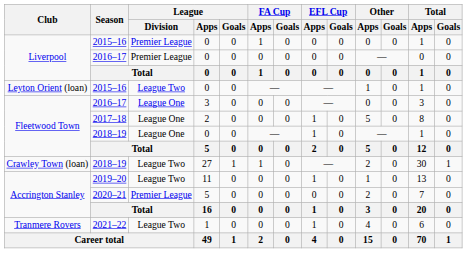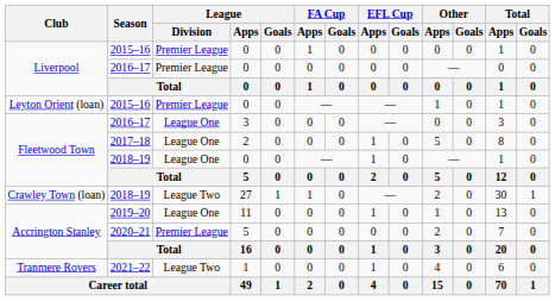 <table class=wikitable style=text-align:center>
 <tr>
 <th rowspan=2>Club</th>
 <th rowspan=2>Season</th>
 <th colspan=3>League</th>
 <th colspan=2><a href='#'>FA Cup</a></th>
 <th colspan=2><a href='#'>EFL Cup</a></th>
 <th colspan=2>Other</th>
 <th colspan=2>Total</th>
 </tr>
 <tr>
 <th>Division</th>
 <th>Apps</th>
 <th>Goals</th>
 <th>Apps</th>
 <th>Goals</th>
 <th>Apps</th>
 <th>Goals</th>
 <th>Apps</th>
 <th>Goals</th>
 <th>Apps</th>
 <th>Goals</th>
 </tr>
 <tr>
 <td rowspan=3><a href='#'>Liverpool</a></td>
 <td><a href='#'>2015–16</a></td>
 <td><a href='#'>Premier League</a></td>
 <td>0</td>
 <td>0</td>
 <td>1</td>
 <td>0</td>
 <td>0</td>
 <td>0</td>
 <td>0</td>
 <td>0</td>
 <td>1</td>
 <td>0</td>
 </tr>
 <tr>
 <td><a href='#'>2016–17</a></td>
 <td>Premier League</td>
 <td>0</td>
 <td>0</td>
 <td>0</td>
 <td>0</td>
 <td>0</td>
 <td>0</td>
 <td colspan=2>—</td>
 <td>0</td>
 <td>0</td>
 </tr>
 <tr>
 <th colspan=2>Total</th>
 <th>0</th>
 <th>0</th>
 <th>1</th>
 <th>0</th>
 <th>0</th>
 <th>0</th>
 <th>0</th>
 <th>0</th>
 <th>1</th>
 <th>0</th>
 </tr>
 <tr>
 <td><a href='#'>Leyton Orient</a> (loan)</td>
 <td><a href='#'>2015–16</a></td>
-<td><a href='#'>League Two</a></td>
+<td><a href='#'>Premier League</a></td>
 <td>0</td>
 <td>0</td>
 <td colspan=2>—</td>
 <td colspan=2>—</td>
 <td>1</td>
 <td>0</td>
 <td>1</td>
 <td>0</td>
 </tr>
 <tr>
 <td rowspan=4><a href='#'>Fleetwood Town</a></td>
 <td><a href='#'>2016–17</a></td>
 <td><a href='#'>League One</a></td>
 <td>3</td>
 <td>0</td>
 <td>0</td>
 <td>0</td>
 <td colspan=2>—</td>
 <td>0</td>
 <td>0</td>
 <td>3</td>
 <td>0</td>
 </tr>
 <tr>
 <td><a href='#'>2017–18</a></td>
 <td>League One</td>
 <td>2</td>
 <td>0</td>
 <td>0</td>
 <td>0</td>
 <td>1</td>
 <td>0</td>
 <td>5</td>
 <td>0</td>
 <td>8</td>
 <td>0</td>
 </tr>
 <tr>
 <td><a href='#'>2018–19</a></td>
 <td>League One</td>
 <td>0</td>
 <td>0</td>
 <td colspan=2>—</td>
 <td>1</td>
 <td>0</td>
 <td colspan=2>—</td>
 <td>1</td>
 <td>0</td>
 </tr>
 <tr>
 <th colspan=2>Total</th>
 <th>5</th>
 <th>0</th>
 <th>0</th>
 <th>0</th>
 <th>2</th>
 <th>0</th>
 <th>5</th>
 <th>0</th>
 <th>12</th>
 <th>0</th>
 </tr>
 <tr>
 <td><a href='#'>Crawley Town</a> (loan)</td>
 <td><a href='#'>2018–19</a></td>
 <td>League Two</td>
 <td>27</td>
 <td>1</td>
 <td>1</td>
 <td>0</td>
 <td colspan=2>—</td>
 <td>2</td>
 <td>0</td>
 <td>30</td>
 <td>1</td>
 </tr>
 <tr>
 <td rowspan=3><a href='#'>Accrington Stanley</a></td>
 <td><a href='#'>2019–20</a></td>
-<td>League Two</td>
+<td>League One</td>
 <td>11</td>
 <td>0</td>
 <td>0</td>
 <td>0</td>
 <td>1</td>
 <td>0</td>
 <td>1</td>
 <td>0</td>
 <td>13</td>
 <td>0</td>
 </tr>
 <tr>
 <td><a href='#'>2020–21</a></td>
 <td><a href='#'>Premier League</a></td>
 <td>5</td>
 <td>0</td>
 <td>0</td>
 <td>0</td>
 <td>0</td>
 <td>0</td>
 <td>2</td>
 <td>0</td>
 <td>7</td>
 <td>0</td>
 </tr>
 <tr>
 <th colspan=2>Total</th>
 <th>16</th>
 <th>0</th>
 <th>0</th>
 <th>0</th>
 <th>1</th>
 <th>0</th>
 <th>3</th>
 <th>0</th>
 <th>20</th>
 <th>0</th>
 </tr>
 <tr>
 <td><a href='#'>Tranmere Rovers</a></td>
 <td><a href='#'>2021–22</a></td>
 <td>League Two</td>
 <td>1</td>
 <td>0</td>
 <td>0</td>
 <td>0</td>
 <td>1</td>
 <td>0</td>
 <td>4</td>
 <td>0</td>
 <td>6</td>
 <td>0</td>
 </tr>
 <tr>
 <th colspan=3>Career total</th>
 <th>49</th>
 <th>1</th>
 <th>2</th>
 <th>0</th>
 <th>4</th>
 <th>0</th>
 <th>15</th>
 <th>0</th>
 <th>70</th>
 <th>1</th>
 </tr>
 </table>
